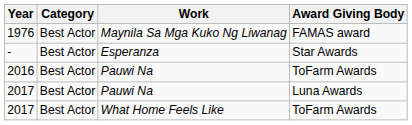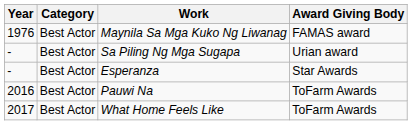 <table class="wikitable">
 <tr>
 <th>Year</th>
 <th>Category</th>
 <th>Work</th>
 <th>Award Giving Body</th>
 </tr>
 <tr>
 <td>1976</td>
 <td>Best Actor</td>
 <td><em>Maynila Sa Mga Kuko Ng Liwanag</em> </td>
 <td>FAMAS award</td>
 </tr>
 <tr>
 <td>-</td>
 <td>Best Actor</td>
+<td><em>Sa Piling Ng Mga Sugapa</em> </td>
+<td>Urian award</td>
+</tr>
+<tr>
+<td>-</td>
+<td>Best Actor</td>
 <td><em>Esperanza</em> </td>
 <td>Star Awards</td>
 </tr>
 <tr>
 <td>2016</td>
 <td>Best Actor</td>
 <td><em>Pauwi Na</em> </td>
 <td>ToFarm Awards</td>
 </tr>
 <tr>
 <td>2017</td>
 <td>Best Actor</td>
-<td><em>Pauwi Na</em> </td>
-<td>Luna Awards</td>
-</tr>
-<tr>
-<td>2017</td>
-<td>Best Actor</td>
 <td><em>What Home Feels Like</em> </td>
 <td>ToFarm Awards</td>
 </tr>
 </table>
